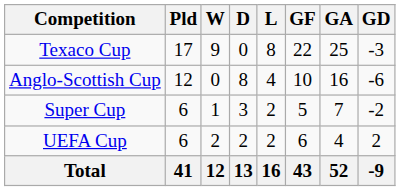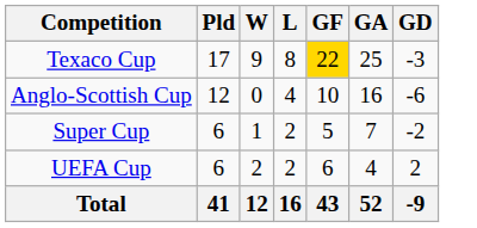 <table class="wikitable" style="text-align:center">
 <tr>
 <th>Competition</th>
 <th>Pld</th>
 <th>W</th>
-<th>D</th>
 <th>L</th>
 <th>GF</th>
 <th>GA</th>
 <th>GD</th>
 </tr>
 <tr>
 <td><a href='#'>Texaco Cup</a></td>
 <td>17</td>
 <td>9</td>
-<td>0</td>
 <td>8</td>
-<td>22</td>
+<td style="background: gold;">22</td>
 <td>25</td>
 <td>-3</td>
 </tr>
 <tr>
 <td><a href='#'>Anglo-Scottish Cup</a></td>
 <td>12</td>
 <td>0</td>
-<td>8</td>
 <td>4</td>
 <td>10</td>
 <td>16</td>
 <td>-6</td>
 </tr>
 <tr>
 <td><a href='#'>Super Cup</a></td>
 <td>6</td>
 <td>1</td>
-<td>3</td>
 <td>2</td>
 <td>5</td>
 <td>7</td>
 <td>-2</td>
 </tr>
 <tr>
 <td><a href='#'>UEFA Cup</a></td>
 <td>6</td>
 <td>2</td>
 <td>2</td>
-<td>2</td>
 <td>6</td>
 <td>4</td>
 <td>2</td>
 </tr>
 <tr>
 <th>Total</th>
 <th>41</th>
 <th>12</th>
-<th>13</th>
 <th>16</th>
 <th>43</th>
 <th>52</th>
 <th>-9</th>
 </tr>
 </table>
